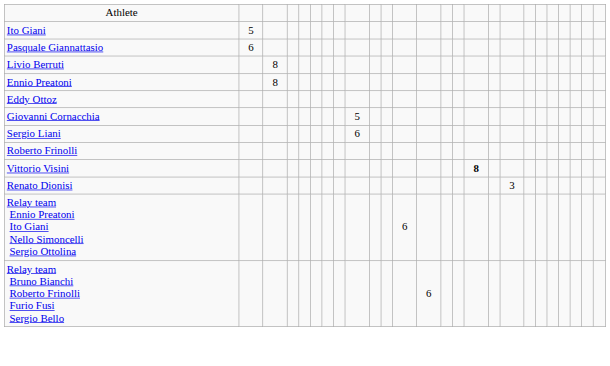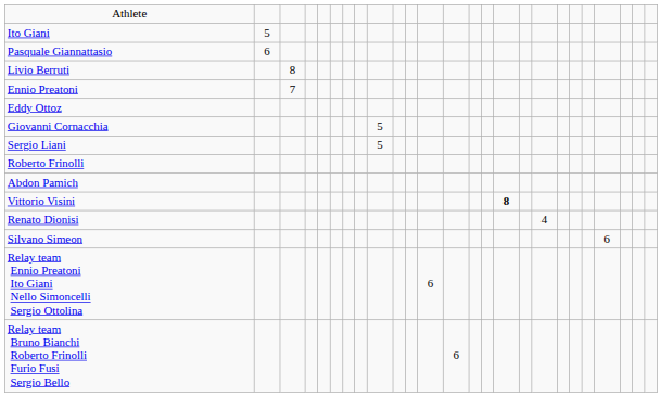 <table class="wikitable" style="text-align: center; font-size:100%" width="70%">
 <tr>
 <td>Athlete</td>
 <td></td>
 <td></td>
 <td></td>
 <td></td>
 <td></td>
 <td></td>
 <td></td>
 <td></td>
 <td></td>
 <td></td>
 <td></td>
 <td></td>
 <td></td>
 <td></td>
 <td></td>
 <td></td>
 <td></td>
 <td></td>
 <td></td>
 <td></td>
 <td></td>
 <td></td>
 <td></td>
 <td></td>
 </tr>
 <tr>
 <td align=left><a href='#'>Ito Giani</a></td>
 <td>5</td>
 <td></td>
 <td></td>
 <td></td>
 <td></td>
 <td></td>
 <td></td>
 <td></td>
 <td></td>
 <td></td>
 <td></td>
 <td></td>
 <td></td>
 <td></td>
 <td></td>
 <td></td>
 <td></td>
 <td></td>
 <td></td>
 <td></td>
 <td></td>
 <td></td>
 <td></td>
 <td></td>
 </tr>
 <tr>
 <td align=left><a href='#'>Pasquale Giannattasio</a></td>
 <td>6</td>
 <td></td>
 <td></td>
 <td></td>
 <td></td>
 <td></td>
 <td></td>
 <td></td>
 <td></td>
 <td></td>
 <td></td>
 <td></td>
 <td></td>
 <td></td>
 <td></td>
 <td></td>
 <td></td>
 <td></td>
 <td></td>
 <td></td>
 <td></td>
 <td></td>
 <td></td>
 <td></td>
 </tr>
 <tr>
 <td align=left><a href='#'>Livio Berruti</a></td>
 <td></td>
 <td>8</td>
 <td></td>
 <td></td>
 <td></td>
 <td></td>
 <td></td>
 <td></td>
 <td></td>
 <td></td>
 <td></td>
 <td></td>
 <td></td>
 <td></td>
 <td></td>
 <td></td>
 <td></td>
 <td></td>
 <td></td>
 <td></td>
 <td></td>
 <td></td>
 <td></td>
 <td></td>
 </tr>
 <tr>
 <td align=left><a href='#'>Ennio Preatoni</a></td>
 <td></td>
-<td>8</td>
+<td>7</td>
 <td></td>
 <td></td>
 <td></td>
 <td></td>
 <td></td>
 <td></td>
 <td></td>
 <td></td>
 <td></td>
 <td></td>
 <td></td>
 <td></td>
 <td></td>
 <td></td>
 <td></td>
 <td></td>
 <td></td>
 <td></td>
 <td></td>
 <td></td>
 <td></td>
 <td></td>
 </tr>
 <tr>
 <td align=left><a href='#'>Eddy Ottoz</a></td>
 <td></td>
 <td></td>
 <td></td>
 <td></td>
 <td></td>
 <td></td>
 <td></td>
 <td></td>
 <td></td>
 <td></td>
 <td></td>
 <td></td>
 <td></td>
 <td></td>
 <td></td>
 <td></td>
 <td></td>
 <td></td>
 <td></td>
 <td></td>
 <td></td>
 <td></td>
 <td></td>
 <td></td>
 </tr>
 <tr>
 <td align=left><a href='#'>Giovanni Cornacchia</a></td>
 <td></td>
 <td></td>
 <td></td>
 <td></td>
 <td></td>
 <td></td>
 <td></td>
 <td>5</td>
 <td></td>
 <td></td>
 <td></td>
 <td></td>
 <td></td>
 <td></td>
 <td></td>
 <td></td>
 <td></td>
 <td></td>
 <td></td>
 <td></td>
 <td></td>
 <td></td>
 <td></td>
 <td></td>
 </tr>
 <tr>
 <td align=left><a href='#'>Sergio Liani</a></td>
 <td></td>
 <td></td>
 <td></td>
 <td></td>
 <td></td>
 <td></td>
 <td></td>
-<td>6</td>
+<td>5</td>
 <td></td>
 <td></td>
 <td></td>
 <td></td>
 <td></td>
 <td></td>
 <td></td>
 <td></td>
 <td></td>
 <td></td>
 <td></td>
 <td></td>
 <td></td>
 <td></td>
 <td></td>
 <td></td>
 </tr>
 <tr>
 <td align=left><a href='#'>Roberto Frinolli</a></td>
+<td></td>
+<td></td>
+<td></td>
+<td></td>
+<td></td>
+<td></td>
+<td></td>
+<td></td>
+<td></td>
+<td></td>
+<td></td>
+<td></td>
+<td></td>
+<td></td>
+<td></td>
+<td></td>
+<td></td>
+<td></td>
+<td></td>
+<td></td>
+<td></td>
+<td></td>
+<td></td>
+<td></td>
+</tr>
+<tr>
+<td align=left><a href='#'>Abdon Pamich</a></td>
 <td></td>
 <td></td>
 <td></td>
 <td></td>
 <td></td>
 <td></td>
 <td></td>
 <td></td>
 <td></td>
 <td></td>
 <td></td>
 <td></td>
 <td></td>
 <td></td>
 <td></td>
 <td></td>
 <td></td>
 <td></td>
 <td></td>
 <td></td>
 <td></td>
 <td></td>
 <td></td>
 <td></td>
 </tr>
 <tr>
 <td align=left><a href='#'>Vittorio Visini</a></td>
 <td></td>
 <td></td>
 <td></td>
 <td></td>
 <td></td>
 <td></td>
 <td></td>
 <td></td>
 <td></td>
 <td></td>
 <td></td>
 <td></td>
 <td></td>
 <td></td>
 <td><strong>8</strong></td>
 <td></td>
 <td></td>
 <td></td>
 <td></td>
 <td></td>
 <td></td>
 <td></td>
 <td></td>
 <td></td>
 </tr>
 <tr>
 <td align=left><a href='#'>Renato Dionisi</a></td>
 <td></td>
 <td></td>
 <td></td>
 <td></td>
 <td></td>
 <td></td>
 <td></td>
 <td></td>
 <td></td>
 <td></td>
 <td></td>
 <td></td>
 <td></td>
 <td></td>
 <td></td>
 <td></td>
-<td>3</td>
+<td>4</td>
 <td></td>
 <td></td>
 <td></td>
 <td></td>
+<td></td>
+<td></td>
+<td></td>
+</tr>
+<tr>
+<td align=left><a href='#'>Silvano Simeon</a></td>
+<td></td>
+<td></td>
+<td></td>
+<td></td>
+<td></td>
+<td></td>
+<td></td>
+<td></td>
+<td></td>
+<td></td>
+<td></td>
+<td></td>
+<td></td>
+<td></td>
+<td></td>
+<td></td>
+<td></td>
+<td></td>
+<td></td>
+<td></td>
+<td>6</td>
 <td></td>
 <td></td>
 <td></td>
 </tr>
 <tr>
 <td align=left><a href='#'>Relay team</a><br> <a href='#'>Ennio Preatoni</a><br> <a href='#'>Ito Giani</a><br> <a href='#'>Nello Simoncelli</a><br> <a href='#'>Sergio Ottolina</a></td>
 <td></td>
 <td></td>
 <td></td>
 <td></td>
 <td></td>
 <td></td>
 <td></td>
 <td></td>
 <td></td>
 <td></td>
 <td>6</td>
 <td></td>
 <td></td>
 <td></td>
 <td></td>
 <td></td>
 <td></td>
 <td></td>
 <td></td>
 <td></td>
 <td></td>
 <td></td>
 <td></td>
 <td></td>
 </tr>
 <tr>
 <td align=left><a href='#'>Relay team</a><br> <a href='#'>Bruno Bianchi</a><br> <a href='#'>Roberto Frinolli</a><br> <a href='#'>Furio Fusi</a><br> <a href='#'>Sergio Bello</a></td>
 <td></td>
 <td></td>
 <td></td>
 <td></td>
 <td></td>
 <td></td>
 <td></td>
 <td></td>
 <td></td>
 <td></td>
 <td></td>
 <td>6</td>
 <td></td>
 <td></td>
 <td></td>
 <td></td>
 <td></td>
 <td></td>
 <td></td>
 <td></td>
 <td></td>
 <td></td>
 <td></td>
 <td></td>
 </tr>
 </table>
